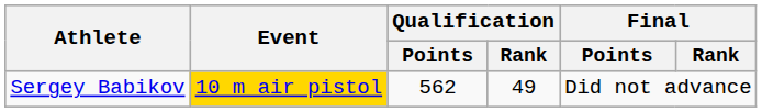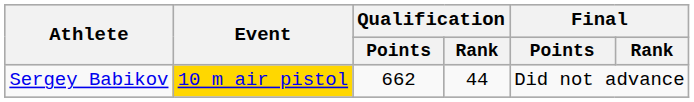 <table class="wikitable" style="font-size:90%">
 <tr>
 <th rowspan="2">Athlete</th>
 <th rowspan="2">Event</th>
 <th colspan=2>Qualification</th>
 <th colspan=2>Final</th>
 </tr>
 <tr style="font-size:95%">
 <th>Points</th>
 <th>Rank</th>
 <th>Points</th>
 <th>Rank</th>
 </tr>
 <tr align=center>
 <td align=left><a href='#'>Sergey Babikov</a></td>
 <td align=left style="background: gold;"><a href='#'>10 m air pistol</a></td>
-<td>562</td>
-<td>49</td>
+<td>662</td>
+<td>44</td>
 <td colspan=2>Did not advance</td>
 </tr>
 </table>
